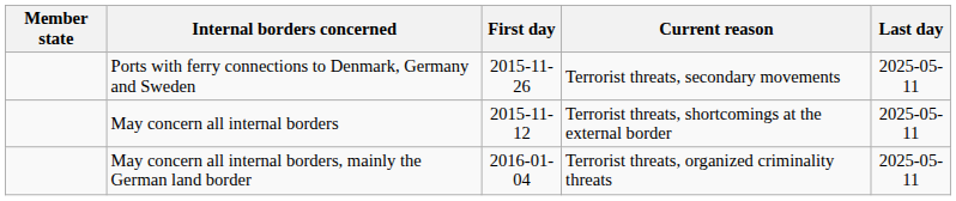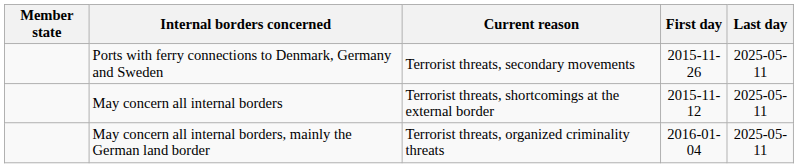 <table class="wikitable sortable">
 <tr>
 <th>Member state</th>
 <th>Internal borders concerned</th>
+<th>Current reason</th>
 <th>First day</th>
-<th>Current reason</th>
 <th>Last day</th>
 </tr>
 <tr>
 <td></td>
 <td>Ports with ferry connections to Denmark, Germany and Sweden</td>
+<td>Terrorist threats, secondary movements</td>
 <td style="text-align:center;">2015-11-26</td>
-<td>Terrorist threats, secondary movements</td>
 <td style="text-align:center;">2025-05-11</td>
 </tr>
 <tr>
 <td></td>
 <td>May concern all internal borders</td>
+<td>Terrorist threats, shortcomings at the external border</td>
 <td style="text-align:center;">2015-11-12</td>
-<td>Terrorist threats, shortcomings at the external border</td>
 <td style="text-align:center;">2025-05-11</td>
 </tr>
 <tr>
 <td></td>
 <td>May concern all internal borders, mainly the German land border</td>
+<td>Terrorist threats, organized criminality threats</td>
 <td style="text-align:center;">2016-01-04</td>
-<td>Terrorist threats, organized criminality threats</td>
 <td style="text-align:center;">2025-05-11</td>
 </tr>
 </table>
